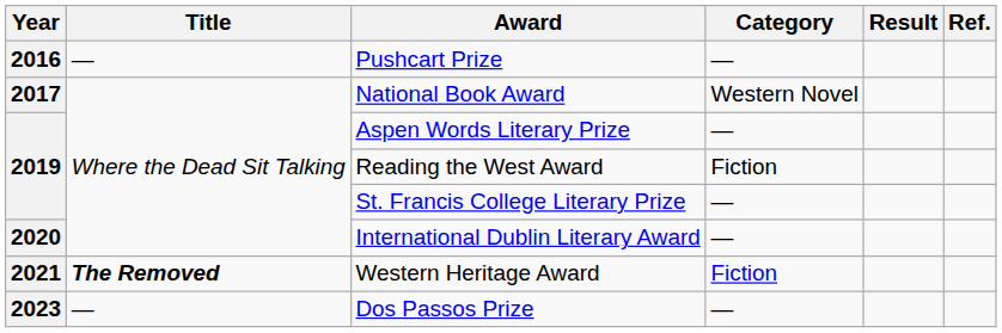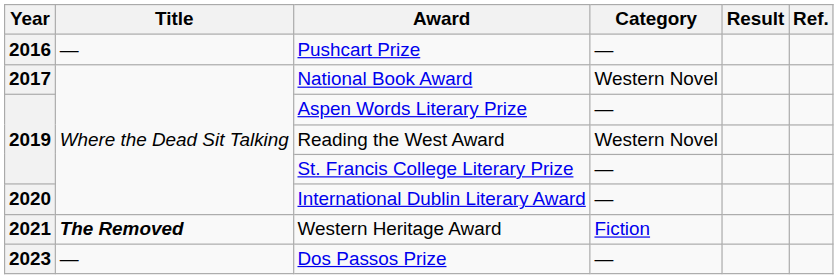 <table class="wikitable sortable">
 <tr>
 <th>Year</th>
 <th>Title</th>
 <th>Award</th>
 <th>Category</th>
 <th>Result</th>
 <th>Ref.</th>
 </tr>
 <tr>
 <th>2016</th>
 <td>—</td>
 <td><a href='#'>Pushcart Prize</a></td>
 <td>—</td>
 <td></td>
 <td></td>
 </tr>
 <tr>
 <th>2017</th>
 <td rowspan="5"><em>Where the Dead Sit Talking</em></td>
 <td><a href='#'>National Book Award</a></td>
 <td>Western Novel</td>
 <td></td>
 <td></td>
 </tr>
 <tr>
 <th rowspan="3">2019</th>
 <td><a href='#'>Aspen Words Literary Prize</a></td>
 <td>—</td>
 <td></td>
 <td></td>
 </tr>
 <tr>
 <td>Reading the West Award</td>
-<td>Fiction</td>
+<td>Western Novel</td>
 <td></td>
 <td></td>
 </tr>
 <tr>
 <td><a href='#'>St. Francis College Literary Prize</a></td>
 <td>—</td>
 <td></td>
 <td></td>
 </tr>
 <tr>
 <th>2020</th>
 <td><a href='#'>International Dublin Literary Award</a></td>
 <td>—</td>
 <td></td>
 <td></td>
 </tr>
 <tr>
 <th>2021</th>
 <td><strong><em>The Removed</em></strong></td>
 <td>Western Heritage Award</td>
 <td><a href='#'>Fiction</a></td>
 <td></td>
 <td></td>
 </tr>
 <tr>
 <th>2023</th>
 <td>—</td>
 <td><a href='#'>Dos Passos Prize</a></td>
 <td>—</td>
 <td></td>
 <td></td>
 </tr>
 </table>
